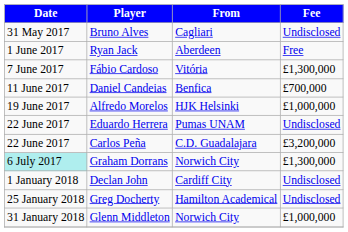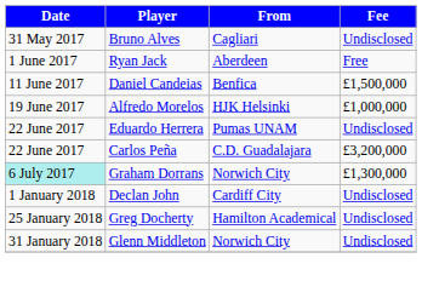 <table class="wikitable sortable">
 <tr>
 <th style="background:#00f; color:white;">Date</th>
 <th style="background:#00f; color:white;">Player</th>
 <th style="background:#00f; color:white;">From</th>
 <th style="background:#00f; color:white;">Fee</th>
 </tr>
 <tr>
 <td>31 May 2017</td>
 <td style="text-align:left;"> <a href='#'>Bruno Alves</a></td>
 <td style="text-align:left;"> <a href='#'>Cagliari</a></td>
 <td><a href='#'>Undisclosed</a></td>
 </tr>
 <tr>
 <td>1 June 2017</td>
 <td style="text-align:left;"> <a href='#'>Ryan Jack</a></td>
 <td style="text-align:left;"> <a href='#'>Aberdeen</a></td>
 <td><a href='#'>Free</a></td>
 </tr>
 <tr>
-<td>7 June 2017</td>
-<td style="text-align:left;"> <a href='#'>Fábio Cardoso</a></td>
-<td style="text-align:left;"> <a href='#'>Vitória</a></td>
-<td>£1,300,000</td>
-</tr>
-<tr>
 <td>11 June 2017</td>
 <td style="text-align:left;"> <a href='#'>Daniel Candeias</a></td>
 <td style="text-align:left;"> <a href='#'>Benfica</a></td>
-<td>£700,000</td>
+<td>£1,500,000</td>
 </tr>
 <tr>
 <td>19 June 2017</td>
 <td style="text-align:left;"> <a href='#'>Alfredo Morelos</a></td>
 <td style="text-align:left;"> <a href='#'>HJK Helsinki</a></td>
 <td>£1,000,000</td>
 </tr>
 <tr>
 <td>22 June 2017</td>
 <td style="text-align:left;"> <a href='#'>Eduardo Herrera</a></td>
 <td style="text-align:left;"> <a href='#'>Pumas UNAM</a></td>
 <td><a href='#'>Undisclosed</a></td>
 </tr>
 <tr>
 <td>22 June 2017</td>
 <td style="text-align:left;"> <a href='#'>Carlos Peña</a></td>
 <td style="text-align:left;"> <a href='#'>C.D. Guadalajara</a></td>
 <td>£3,200,000</td>
 </tr>
 <tr>
 <td style="background: paleturquoise;">6 July 2017</td>
 <td style="text-align:left;"> <a href='#'>Graham Dorrans</a></td>
 <td style="text-align:left;"> <a href='#'>Norwich City</a></td>
 <td>£1,300,000</td>
 </tr>
 <tr>
 <td>1 January 2018</td>
 <td style="text-align:left;"> <a href='#'>Declan John</a></td>
 <td style="text-align:left;"> <a href='#'>Cardiff City</a></td>
 <td><a href='#'>Undisclosed</a></td>
 </tr>
 <tr>
 <td>25 January 2018</td>
 <td style="text-align:left;"> <a href='#'>Greg Docherty</a></td>
 <td style="text-align:left;"> <a href='#'>Hamilton Academical</a></td>
 <td><a href='#'>Undisclosed</a></td>
 </tr>
 <tr>
 <td>31 January 2018</td>
 <td style="text-align:left;"> <a href='#'>Glenn Middleton</a></td>
 <td style="text-align:left;"> <a href='#'>Norwich City</a></td>
-<td>£1,000,000</td>
+<td><a href='#'>Undisclosed</a></td>
 </tr>
 <tr>
 </tr>
 </table>
